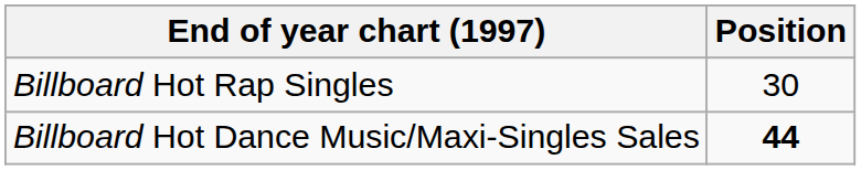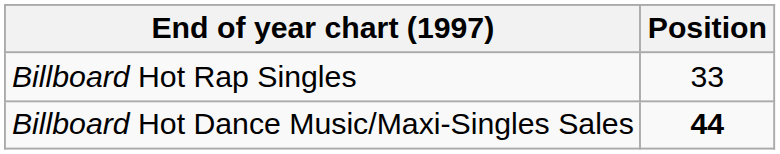 <table class="wikitable sortable">
 <tr>
 <th align="left">End of year chart (1997)</th>
 <th align="center">Position</th>
 </tr>
 <tr>
 <td><em>Billboard</em> Hot Rap Singles</td>
-<td align="center">30</td>
+<td align="center">33</td>
 </tr>
 <tr>
 <td><em>Billboard</em> Hot Dance Music/Maxi-Singles Sales</td>
 <td align="center"><strong>44</strong></td>
 </tr>
 </table>
